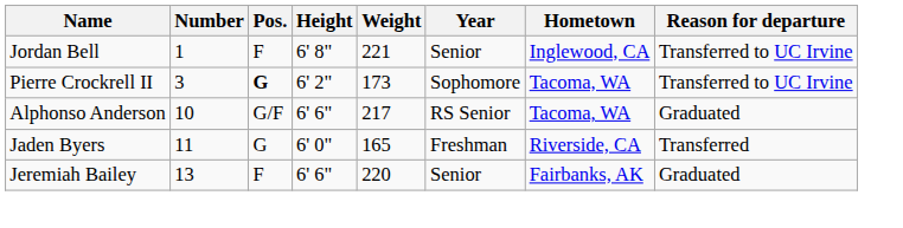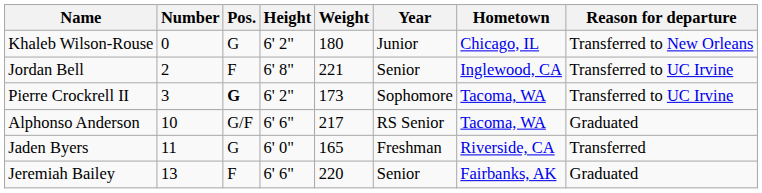 <table class="wikitable sortable" border="1">
 <tr>
 <th>Name</th>
 <th>Number</th>
 <th>Pos.</th>
 <th>Height</th>
 <th>Weight</th>
 <th>Year</th>
 <th>Hometown</th>
 <th class="unsortable">Reason for departure</th>
 </tr>
 <tr>
+<td>Khaleb Wilson-Rouse</td>
+<td>0</td>
+<td>G</td>
+<td>6' 2"</td>
+<td>180</td>
+<td>Junior</td>
+<td><a href='#'>Chicago, IL</a></td>
+<td>Transferred to <a href='#'>New Orleans</a></td>
+</tr>
+<tr>
 <td>Jordan Bell</td>
-<td>1</td>
+<td>2</td>
 <td>F</td>
 <td>6' 8"</td>
 <td>221</td>
 <td>Senior</td>
 <td><a href='#'>Inglewood, CA</a></td>
 <td>Transferred to <a href='#'>UC Irvine</a></td>
 </tr>
 <tr>
 <td>Pierre Crockrell II</td>
 <td>3</td>
 <td><strong>G</strong></td>
 <td>6' 2"</td>
 <td>173</td>
 <td>Sophomore</td>
 <td><a href='#'>Tacoma, WA</a></td>
 <td>Transferred to <a href='#'>UC Irvine</a></td>
 </tr>
 <tr>
 <td>Alphonso Anderson</td>
 <td>10</td>
 <td>G/F</td>
 <td>6' 6"</td>
 <td>217</td>
 <td>RS Senior</td>
 <td><a href='#'>Tacoma, WA</a></td>
 <td>Graduated</td>
 </tr>
 <tr>
 <td>Jaden Byers</td>
 <td>11</td>
 <td>G</td>
 <td>6' 0"</td>
 <td>165</td>
 <td>Freshman</td>
 <td><a href='#'>Riverside, CA</a></td>
 <td>Transferred</td>
 </tr>
 <tr>
 <td>Jeremiah Bailey</td>
 <td>13</td>
 <td>F</td>
 <td>6' 6"</td>
 <td>220</td>
 <td>Senior</td>
 <td><a href='#'>Fairbanks, AK</a></td>
 <td>Graduated</td>
 </tr>
 </table>
